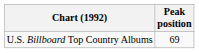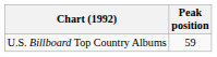 <table class="wikitable">
 <tr>
 <th>Chart (1992)</th>
 <th>Peak<br>position</th>
 </tr>
 <tr>
 <td>U.S. <em>Billboard</em> Top Country Albums</td>
-<td align="center">69</td>
+<td align="center">59</td>
 </tr>
 </table>
